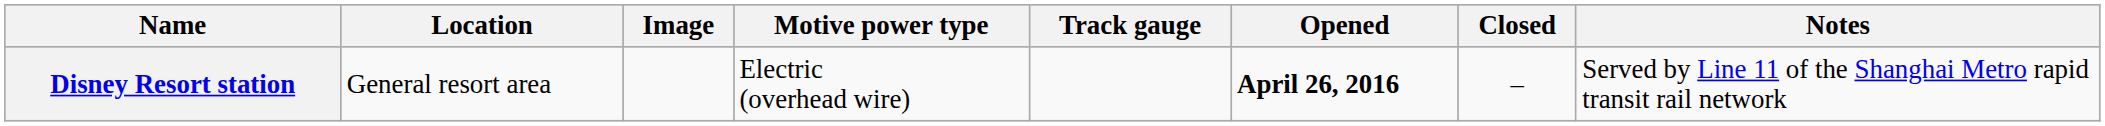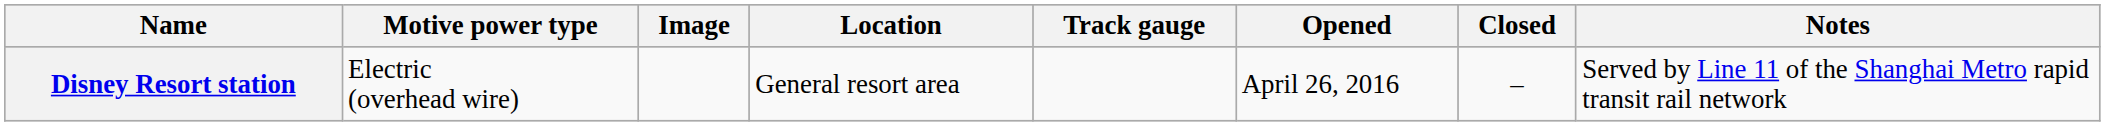 <table Class="wikitable plainrowheaders">
 <tr>
 <th scope="col">Name</th>
+<th scope="col">Motive power type</th>
+<th scope="col">Image</th>
 <th scope="col">Location</th>
-<th scope="col">Image</th>
-<th scope="col">Motive power type</th>
 <th scope="col">Track gauge</th>
 <th scope="col">Opened</th>
 <th scope="col">Closed</th>
 <th scope="col" width=25%>Notes</th>
 </tr>
 <tr>
 <th scope="row"><a href='#'>Disney Resort station</a></th>
+<td>Electric<br>(overhead wire)</td>
+<td></td>
 <td>General resort area</td>
 <td></td>
-<td>Electric<br>(overhead wire)</td>
-<td></td>
-<td><strong>April 26, 2016</strong></td>
+<td>April 26, 2016</td>
 <td style="text-align:center;">–</td>
 <td>Served by <a href='#'>Line 11</a> of the <a href='#'>Shanghai Metro</a> rapid transit rail network</td>
 </tr>
 </table>
